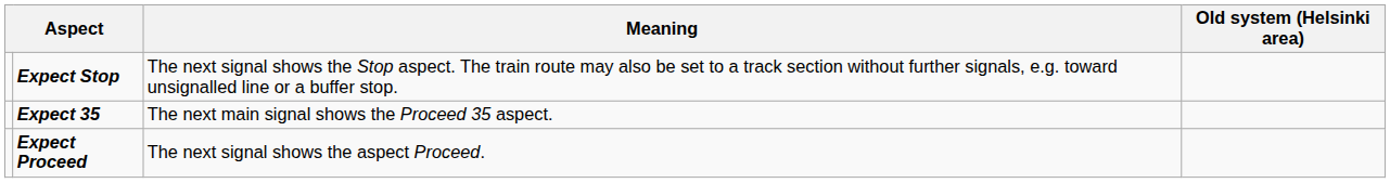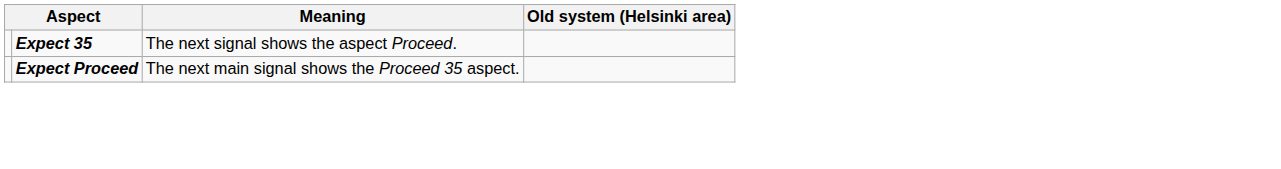 <table class="wikitable">
 <tr>
 <th colspan="2">Aspect</th>
 <th>Meaning</th>
 <th>Old system (Helsinki area)</th>
 </tr>
 <tr>
 <td></td>
-<td><strong><em>Expect Stop</em></strong></td>
-<td>The next signal shows the <em>Stop</em> aspect. The train route may also be set to a track section without further signals, e.g. toward unsignalled line or a buffer stop.</td>
-<td></td>
-</tr>
-<tr>
-<td></td>
 <td><strong><em>Expect 35</em></strong></td>
-<td>The next main signal shows the <em>Proceed 35</em> aspect.</td>
+<td>The next signal shows the aspect <em>Proceed</em>.</td>
 <td></td>
 </tr>
 <tr>
 <td></td>
 <td><strong><em>Expect Proceed</em></strong></td>
-<td>The next signal shows the aspect <em>Proceed</em>.</td>
+<td>The next main signal shows the <em>Proceed 35</em> aspect.</td>
 <td></td>
 </tr>
 </table>
